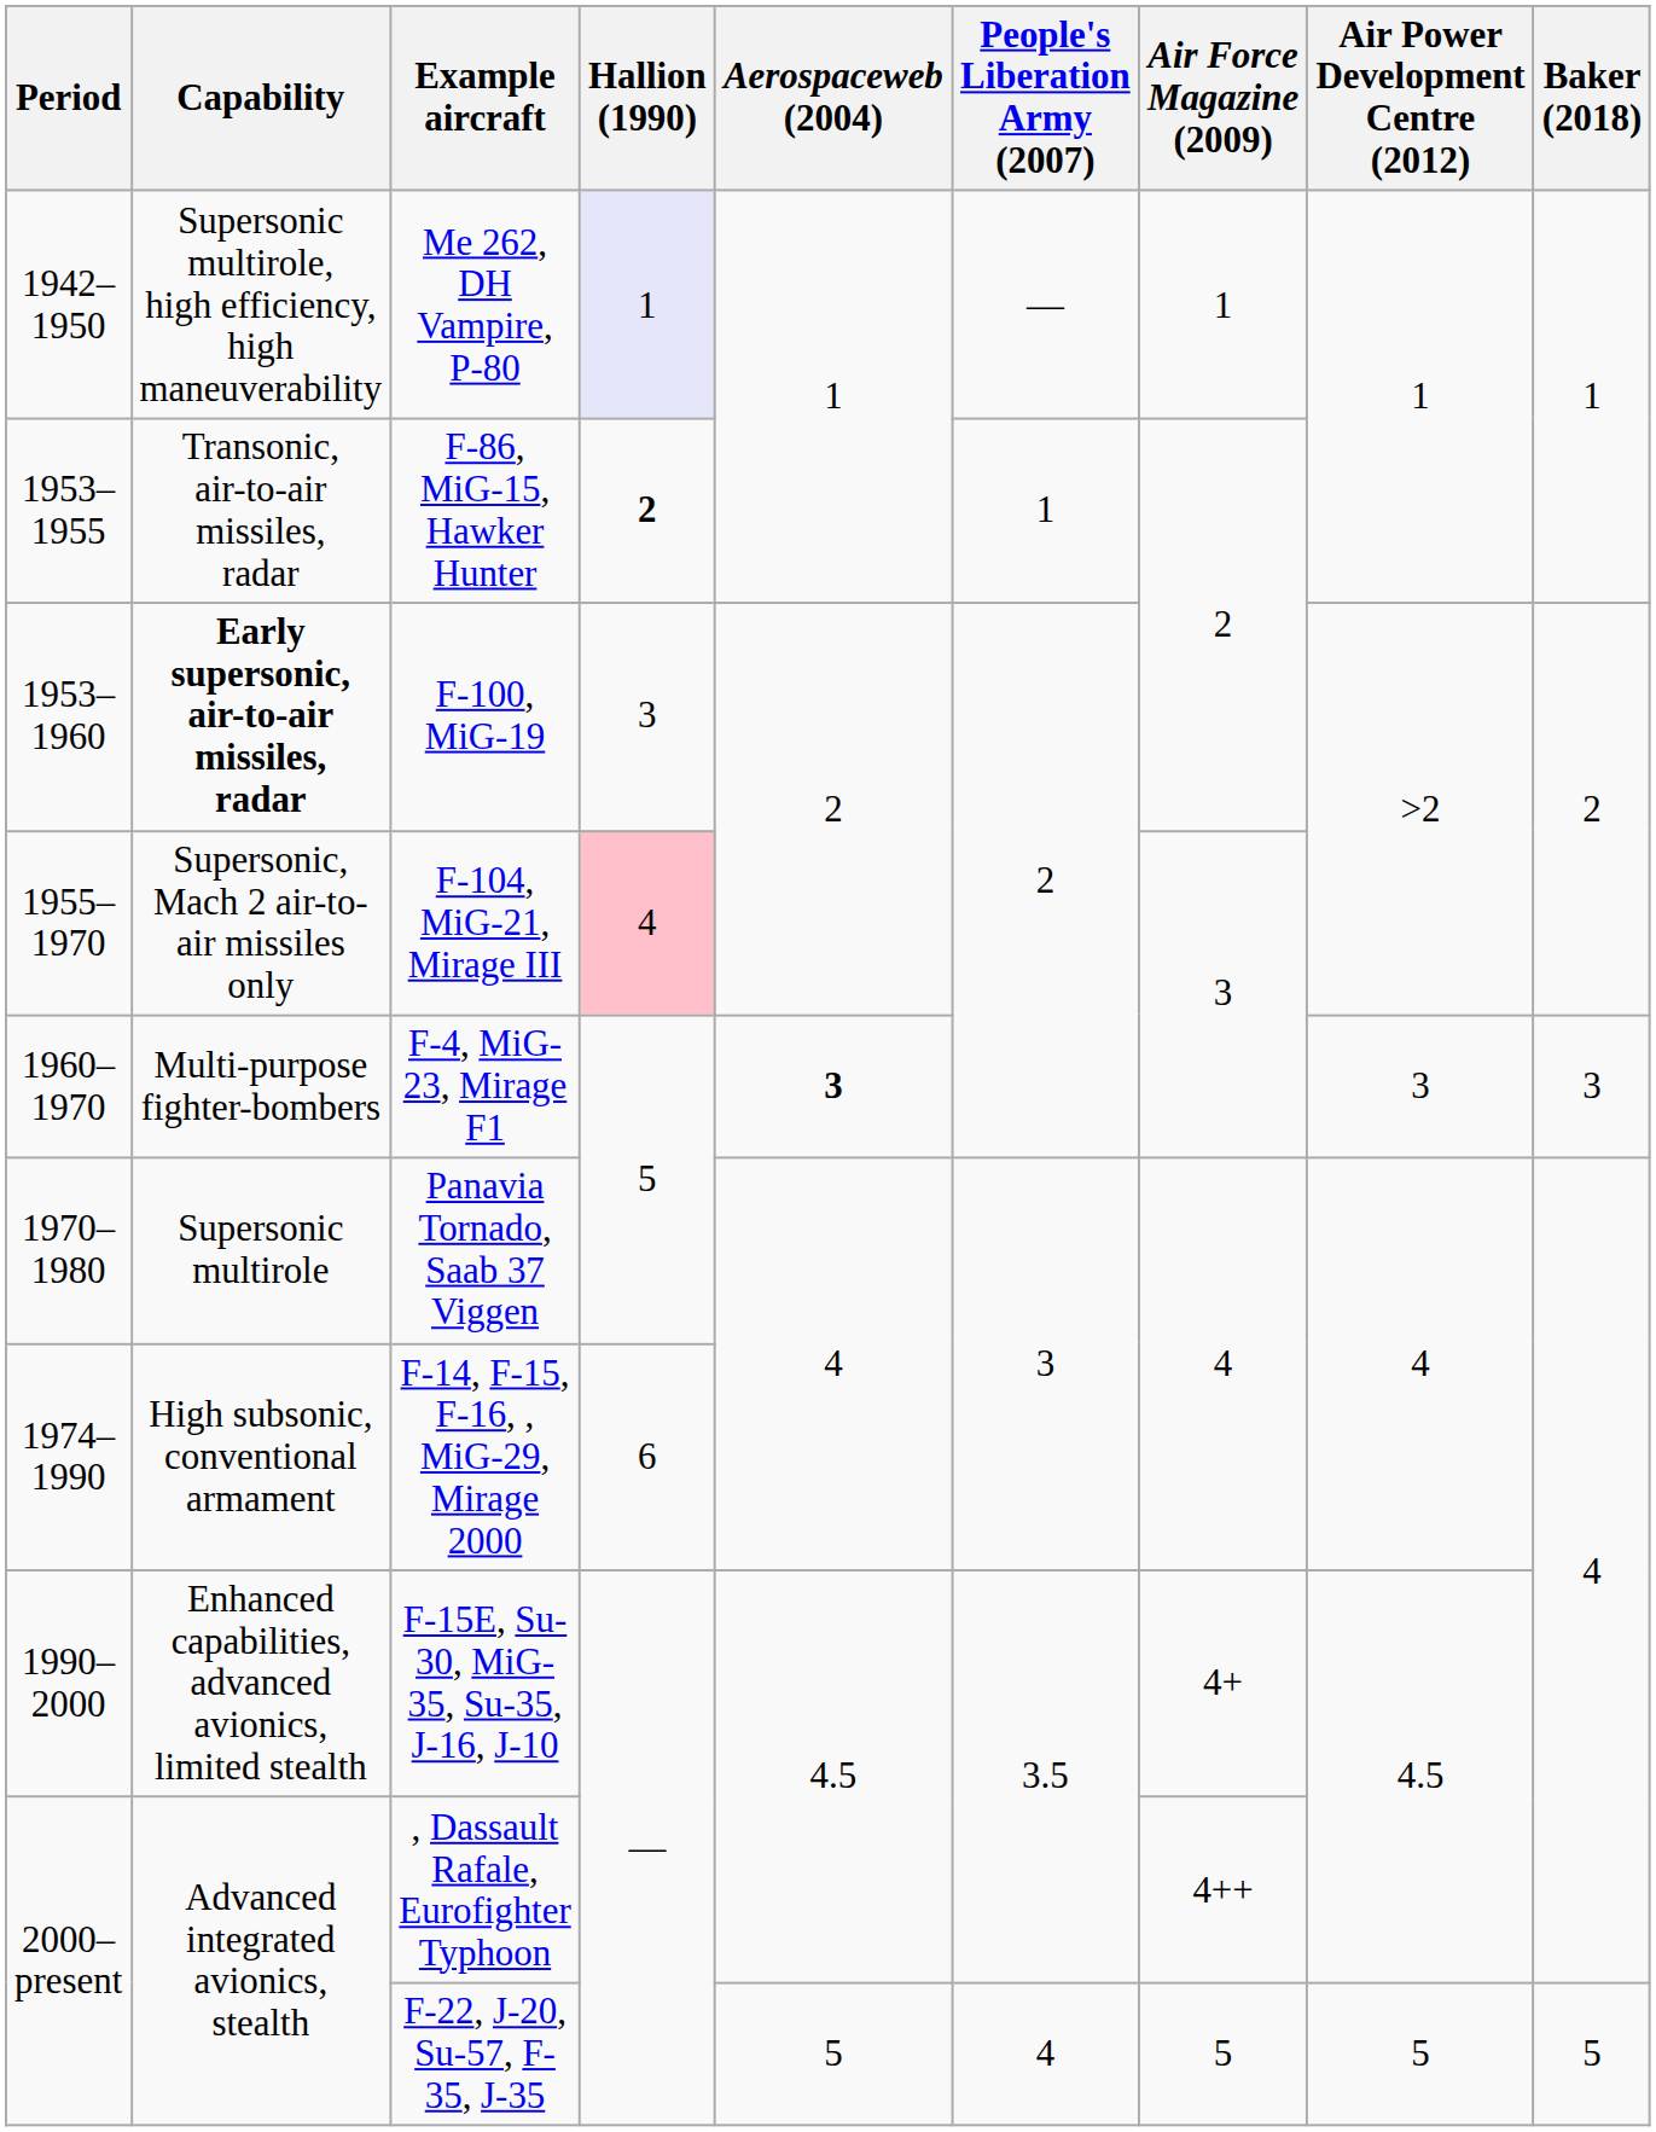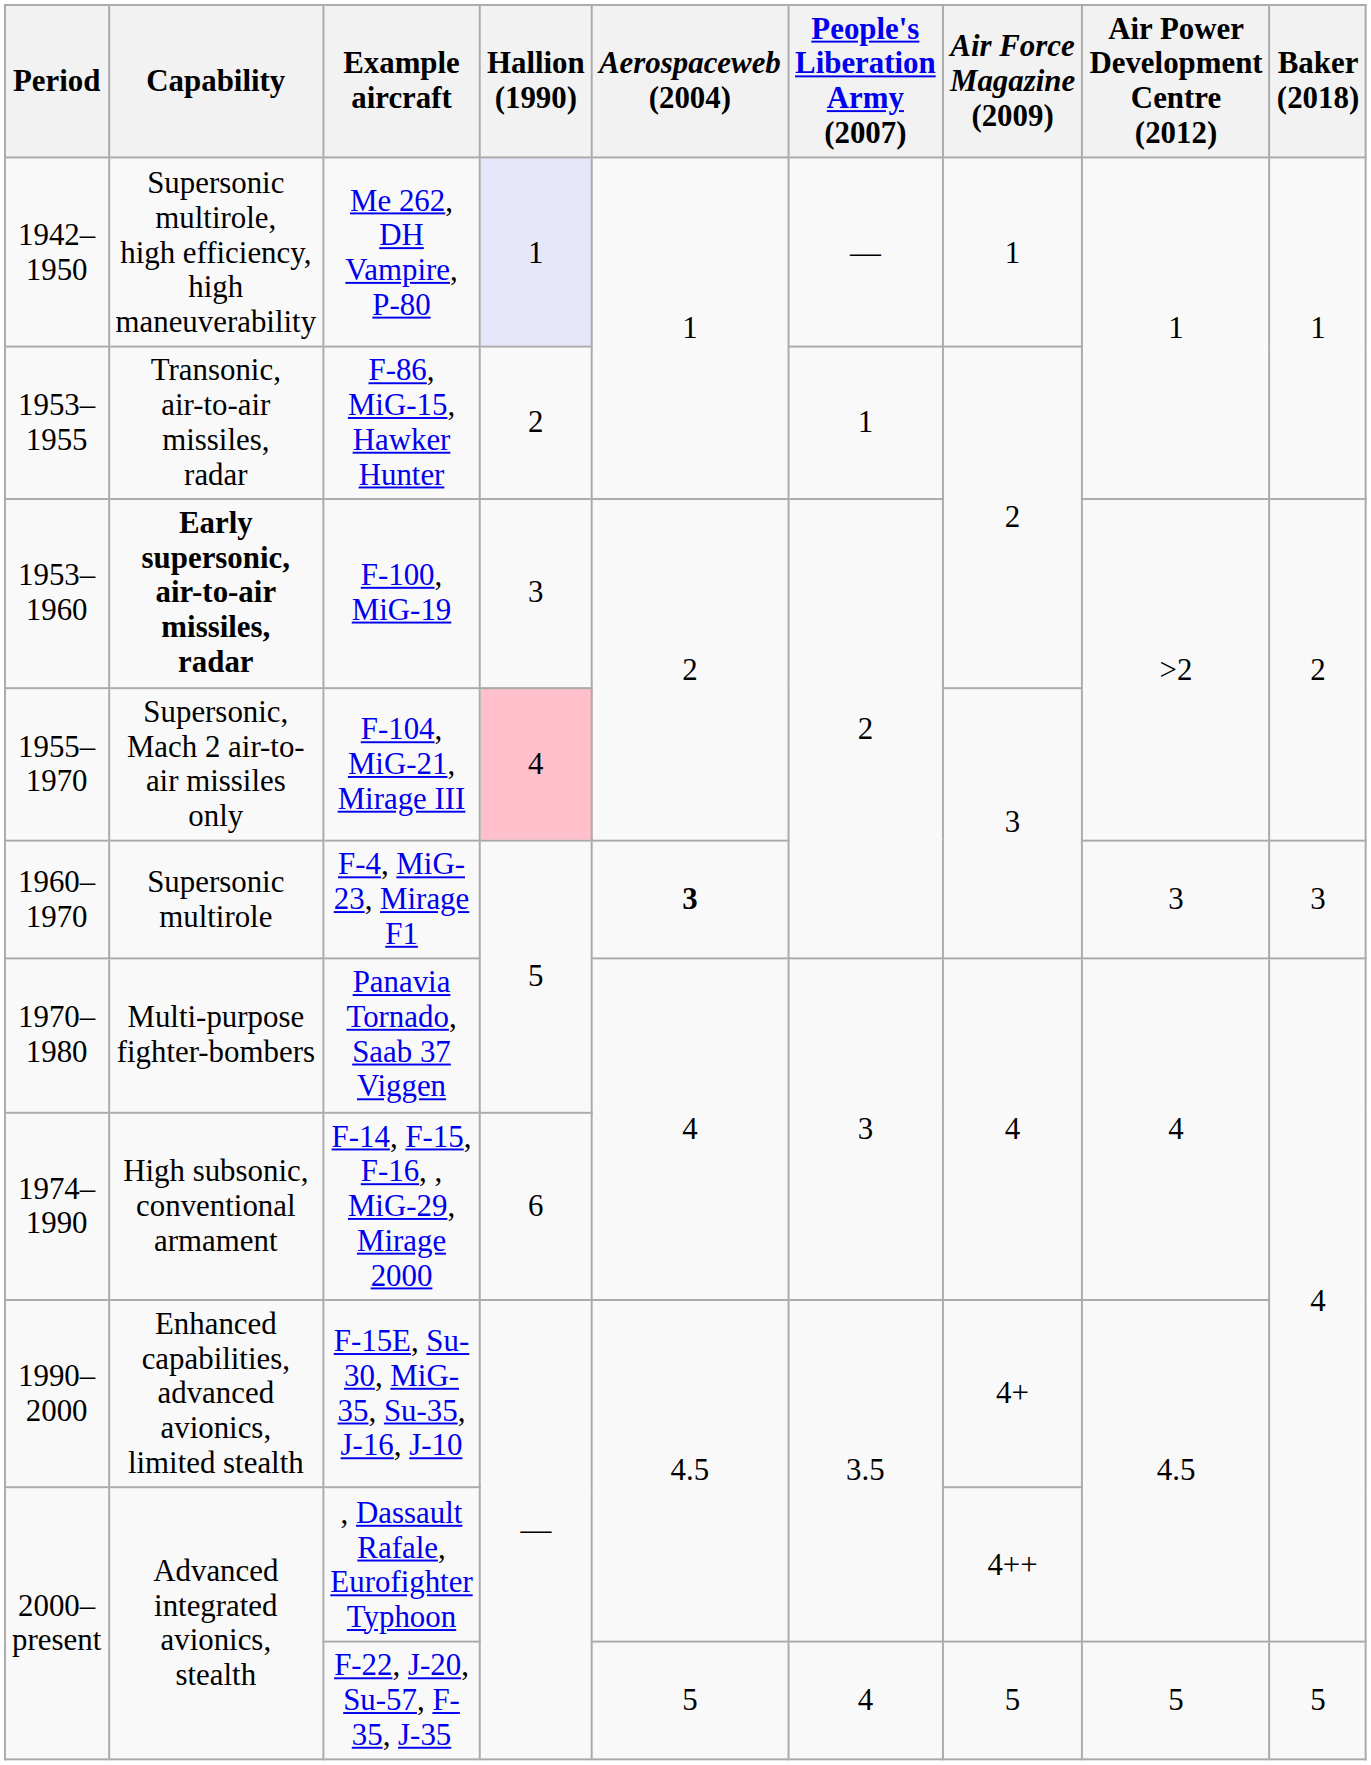 <table class="wikitable" style="text-align:center;">
 <tr>
 <th style=width:6em>Period</th>
 <th>Capability</th>
 <th>Example aircraft</th>
 <th style=width:6em>Hallion (1990)</th>
 <th style=width:6em><em>Aerospaceweb</em> (2004)</th>
 <th style=width:6em><a href='#'>People's Liberation Army</a> (2007)</th>
 <th style=width:6em><em>Air Force Magazine</em> (2009)</th>
 <th style=width:6em>Air Power Development Centre (2012)</th>
 <th style=width:6em>Baker (2018)</th>
 </tr>
 <tr>
 <td>1942–1950</td>
 <td>Supersonic multirole,<br>high efficiency,<br>high maneuverability</td>
 <td><a href='#'>Me 262</a>, <a href='#'>DH Vampire</a>, <a href='#'>P-80</a></td>
 <td style="background: lavender;">1</td>
 <td rowspan=2>1</td>
 <td>—</td>
 <td>1</td>
 <td rowspan=2>1</td>
 <td rowspan=2>1</td>
 </tr>
 <tr>
 <td>1953–1955</td>
 <td>Transonic,<br>air-to-air missiles,<br>radar</td>
 <td><a href='#'>F-86</a>, <a href='#'>MiG-15</a>, <a href='#'>Hawker Hunter</a></td>
-<td><strong>2</strong></td>
+<td>2</td>
 <td>1</td>
 <td rowspan=2>2</td>
 </tr>
 <tr>
 <td>1953–1960</td>
 <td><strong>Early supersonic,<br>air-to-air missiles,<br>radar</strong></td>
 <td><a href='#'>F-100</a>, <a href='#'>MiG-19</a></td>
 <td>3</td>
 <td rowspan=2>2</td>
 <td rowspan=3>2</td>
 <td rowspan=2>>2</td>
 <td rowspan=2>2</td>
 </tr>
 <tr>
 <td>1955–1970</td>
 <td>Supersonic,<br>Mach 2 air-to-air missiles only</td>
 <td><a href='#'>F-104</a>, <a href='#'>MiG-21</a>, <a href='#'>Mirage III</a></td>
 <td style="background: pink;">4</td>
 <td rowspan=2>3</td>
 </tr>
 <tr>
 <td>1960–1970</td>
-<td>Multi-purpose fighter-bombers</td>
+<td>Supersonic multirole</td>
 <td><a href='#'>F-4</a>, <a href='#'>MiG-23</a>, <a href='#'>Mirage F1</a></td>
 <td rowspan="2">5</td>
 <td><strong>3</strong></td>
 <td>3</td>
 <td>3</td>
 </tr>
 <tr>
 <td>1970–1980</td>
-<td>Supersonic multirole</td>
+<td>Multi-purpose fighter-bombers</td>
 <td><a href='#'>Panavia Tornado</a>, <a href='#'>Saab 37 Viggen</a></td>
 <td rowspan=2>4</td>
 <td rowspan=2>3</td>
 <td rowspan=2>4</td>
 <td rowspan=2>4</td>
 <td rowspan=4>4</td>
 </tr>
 <tr>
 <td>1974–1990</td>
 <td>High subsonic,<br>conventional armament</td>
 <td><a href='#'>F-14</a>, <a href='#'>F-15</a>, <a href='#'>F-16</a>, <a href='#'></a>, <a href='#'>MiG-29</a>, <a href='#'>Mirage 2000</a></td>
 <td>6</td>
 </tr>
 <tr>
 <td>1990–2000</td>
 <td>Enhanced capabilities,<br>advanced avionics,<br>limited stealth</td>
 <td><a href='#'>F-15E</a>, <a href='#'>Su-30</a>, <a href='#'>MiG-35</a>, <a href='#'>Su-35</a>, <a href='#'>J-16</a>, <a href='#'>J-10</a></td>
 <td rowspan="3">—</td>
 <td rowspan=2>4.5</td>
 <td rowspan=2>3.5</td>
 <td>4+</td>
 <td rowspan=2>4.5</td>
 </tr>
 <tr>
 <td rowspan=2>2000–present</td>
 <td rowspan="2">Advanced integrated avionics,<br>stealth</td>
 <td><a href='#'></a>, <a href='#'>Dassault Rafale</a>, <a href='#'>Eurofighter Typhoon</a></td>
 <td>4++</td>
 </tr>
 <tr>
 <td><a href='#'>F-22</a>, <a href='#'>J-20</a>, <a href='#'>Su-57</a>, <a href='#'>F-35</a>, <a href='#'>J-35</a></td>
 <td>5</td>
 <td>4</td>
 <td>5</td>
 <td>5</td>
 <td>5</td>
 </tr>
 </table>
